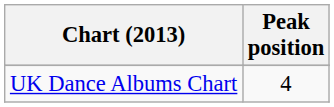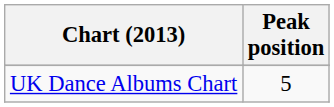 <table class="wikitable sortable plainrowheaders">
 <tr>
 <th>Chart (2013)</th>
 <th>Peak<br>position</th>
 </tr>
 <tr>
 </tr>
 <tr>
 <td><a href='#'>UK Dance Albums Chart</a></td>
-<td style="text-align:center;">4</td>
+<td style="text-align:center;">5</td>
 </tr>
 </table>
